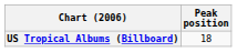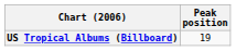 <table class="wikitable sortable plainrowheaders" style="text-align:center">
 <tr>
 <th scope="col">Chart (2006)</th>
 <th scope="col">Peak<br>position</th>
 </tr>
 <tr>
 <th scope="row">US <a href='#'>Tropical Albums</a> (<a href='#'>Billboard</a>)</th>
-<td align=center>18</td>
+<td align=center>19</td>
 </tr>
 </table>
